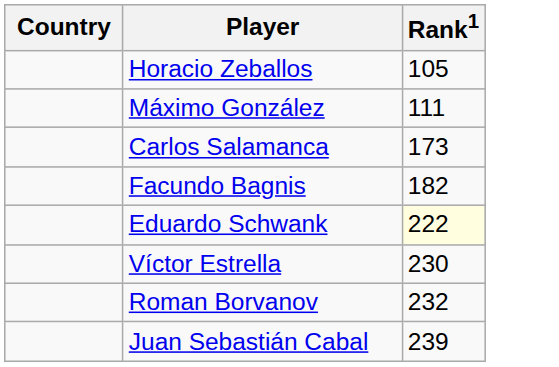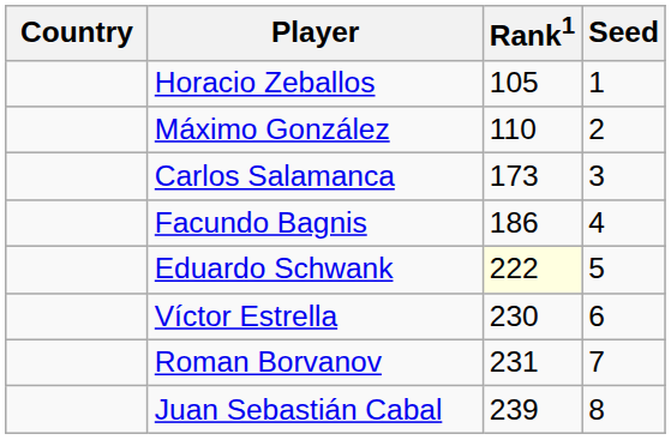 <table class="sortable wikitable">
 <tr>
 <th style="width:70px;">Country</th>
 <th style="width:175px;">Player</th>
 <th>Rank<sup>1</sup></th>
+<th>Seed</th>
 </tr>
 <tr>
 <td></td>
 <td><a href='#'>Horacio Zeballos</a></td>
 <td>105</td>
+<td>1</td>
 </tr>
 <tr>
 <td></td>
 <td><a href='#'>Máximo González</a></td>
-<td>111</td>
+<td>110</td>
+<td>2</td>
 </tr>
 <tr>
 <td></td>
 <td><a href='#'>Carlos Salamanca</a></td>
 <td>173</td>
+<td>3</td>
 </tr>
 <tr>
 <td></td>
 <td><a href='#'>Facundo Bagnis</a></td>
-<td>182</td>
+<td>186</td>
+<td>4</td>
 </tr>
 <tr>
 <td></td>
 <td><a href='#'>Eduardo Schwank</a></td>
 <td style="background: lightyellow;">222</td>
+<td>5</td>
 </tr>
 <tr>
 <td></td>
 <td><a href='#'>Víctor Estrella</a></td>
 <td>230</td>
+<td>6</td>
 </tr>
 <tr>
 <td></td>
 <td><a href='#'>Roman Borvanov</a></td>
-<td>232</td>
+<td>231</td>
+<td>7</td>
 </tr>
 <tr>
 <td></td>
 <td><a href='#'>Juan Sebastián Cabal</a></td>
 <td>239</td>
+<td>8</td>
 </tr>
 </table>
